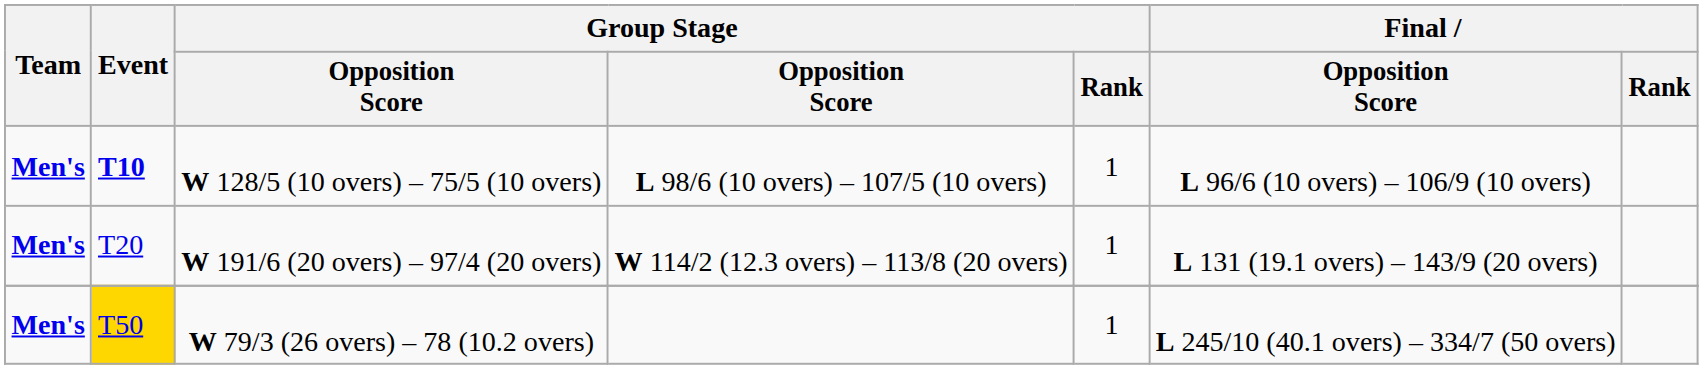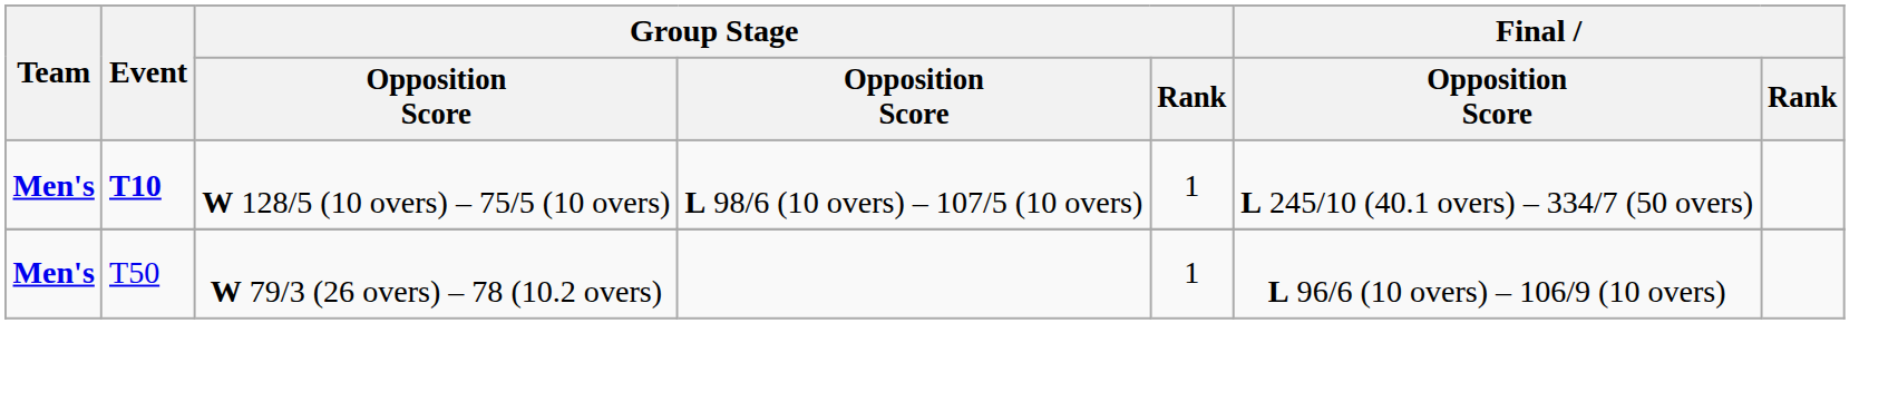 <table class="wikitable" style="font-size:90%">
 <tr>
 <th rowspan=2>Team</th>
 <th rowspan=2>Event</th>
 <th colspan=3>Group Stage</th>
 <th colspan=2>Final /  </th>
 </tr>
 <tr style="font-size:95%">
 <th>Opposition<br>Score</th>
 <th>Opposition<br>Score</th>
 <th>Rank</th>
 <th>Opposition<br>Score</th>
 <th>Rank</th>
 </tr>
 <tr align=center>
 <td align=left><a href='#'><strong>Men's</strong></a></td>
 <td align=left><strong><a href='#'>T10</a></strong></td>
 <td><br><strong>W</strong> 128/5 (10 overs) – 75/5 (10 overs)</td>
 <td><br><strong>L</strong> 98/6 (10 overs) – 107/5 (10 overs)</td>
 <td>1<br><strong></strong></td>
-<td><br><strong>L</strong> 96/6 (10 overs) – 106/9 (10 overs)</td>
-<td></td>
-</tr>
-<tr align=center>
-<td align=left><a href='#'><strong>Men's</strong></a></td>
-<td align=left><a href='#'>T20</a></td>
-<td><br><strong>W</strong> 191/6 (20 overs) – 97/4 (20 overs)</td>
-<td><br><strong>W</strong> 114/2 (12.3 overs) –  113/8 (20 overs)</td>
-<td>1<br><strong></strong></td>
-<td><br><strong>L</strong> 131 (19.1 overs) – 143/9 (20 overs)</td>
+<td><br><strong>L</strong> 245/10 (40.1 overs) – 334/7 (50 overs)</td>
 <td></td>
 </tr>
 <tr>
 </tr>
 <tr align=center>
 <td align=left><a href='#'><strong>Men's</strong></a></td>
-<td align=left style="background: gold;"><a href='#'>T50</a></td>
+<td align=left><a href='#'>T50</a></td>
 <td><br><strong>W</strong> 79/3 (26 overs) – 78 (10.2 overs)</td>
 <td></td>
 <td>1<br><strong></strong></td>
-<td><br><strong>L</strong> 245/10 (40.1 overs) – 334/7 (50 overs)</td>
+<td><br><strong>L</strong> 96/6 (10 overs) – 106/9 (10 overs)</td>
 <td></td>
 </tr>
 </table>
